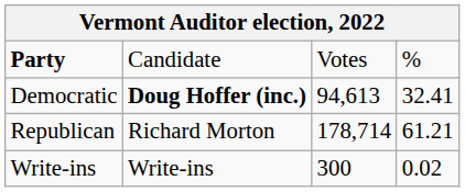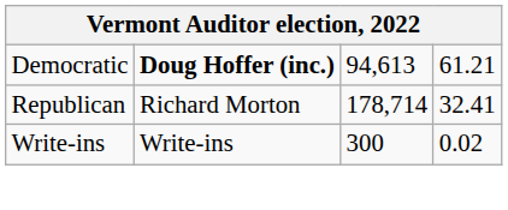 <table class="wikitable">
 <tr>
 <th colspan="4">Vermont Auditor election, 2022</th>
 </tr>
 <tr>
-<td><strong>Party</strong></td>
-<td>Candidate</td>
-<td>Votes</td>
-<td>%</td>
-</tr>
-<tr>
 <td>Democratic</td>
 <td><strong>Doug Hoffer (inc.)</strong></td>
 <td>94,613</td>
-<td>32.41</td>
+<td>61.21</td>
 </tr>
 <tr>
 <td>Republican</td>
 <td>Richard Morton</td>
 <td>178,714</td>
-<td>61.21</td>
+<td>32.41</td>
 </tr>
 <tr>
 <td>Write-ins</td>
 <td>Write-ins</td>
 <td>300</td>
 <td>0.02</td>
 </tr>
 </table>
